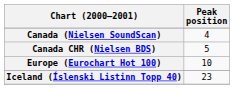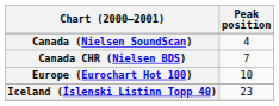 <table class="wikitable sortable plainrowheaders" style="text-align:center">
 <tr>
 <th>Chart (2000–2001)</th>
 <th>Peak<br>position</th>
 </tr>
 <tr>
 </tr>
 <tr>
 </tr>
 <tr>
 </tr>
 <tr>
 <th scope="row">Canada (<a href='#'>Nielsen SoundScan</a>)</th>
 <td>4</td>
 </tr>
 <tr>
 <th scope="row">Canada CHR (<a href='#'>Nielsen BDS</a>)</th>
-<td style="text-align:center">5</td>
+<td style="text-align:center">7</td>
 </tr>
 <tr>
 <th scope="row">Europe (<a href='#'>Eurochart Hot 100</a>)</th>
 <td>10</td>
 </tr>
 <tr>
 </tr>
 <tr>
 </tr>
 <tr>
 <th scope="row">Iceland (<a href='#'>Íslenski Listinn Topp 40</a>)</th>
 <td>23</td>
 </tr>
 <tr>
 </tr>
 <tr>
 </tr>
 <tr>
 </tr>
 <tr>
 </tr>
 <tr>
 </tr>
 <tr>
 </tr>
 <tr>
 </tr>
 <tr>
 </tr>
 <tr>
 </tr>
 <tr>
 </tr>
 <tr>
 </tr>
 <tr>
 </tr>
 <tr>
 </tr>
 <tr>
 </tr>
 <tr>
 </tr>
 <tr>
 </tr>
 </table>
